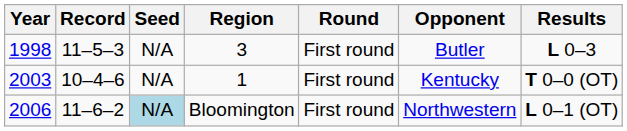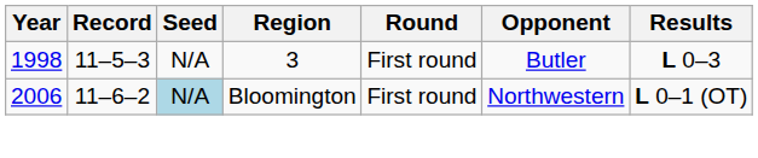 <table class="wikitable" border="1">
 <tr align="center">
 <th>Year</th>
 <th>Record</th>
 <th>Seed</th>
 <th>Region</th>
 <th>Round</th>
 <th>Opponent</th>
 <th>Results</th>
 </tr>
 <tr align="center">
 <td><a href='#'>1998</a></td>
 <td>11–5–3</td>
 <td>N/A</td>
 <td>3</td>
 <td>First round</td>
 <td><a href='#'>Butler</a></td>
 <td><strong>L</strong> 0–3</td>
 </tr>
 <tr align="center">
-<td><a href='#'>2003</a></td>
-<td>10–4–6</td>
-<td>N/A</td>
-<td>1</td>
-<td>First round</td>
-<td><a href='#'>Kentucky</a></td>
-<td><strong>T</strong> 0–0  (OT)</td>
-</tr>
-<tr align="center">
 <td><a href='#'>2006</a></td>
 <td>11–6–2</td>
 <td style="background: lightblue;">N/A</td>
 <td>Bloomington</td>
 <td>First round</td>
 <td><a href='#'>Northwestern</a></td>
 <td><strong>L</strong> 0–1 (OT)</td>
 </tr>
 </table>
